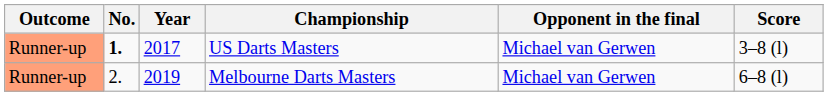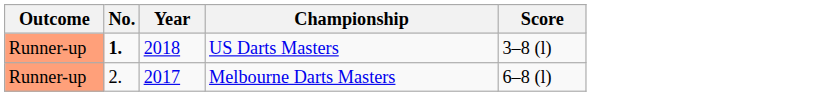 <table class="sortable wikitable">
 <tr>
 <th width="80">Outcome</th>
 <th width="20">No.</th>
 <th width="50">Year</th>
 <th style="width:250px;">Championship</th>
-<th style="width:200px;">Opponent in the final</th>
 <th width="70">Score</th>
 </tr>
 <tr>
 <td style="background:#ffa07a;">Runner-up</td>
 <td><strong>1.</strong></td>
-<td><a href='#'>2017</a></td>
+<td><a href='#'>2018</a></td>
 <td><a href='#'>US Darts Masters</a></td>
-<td> <a href='#'>Michael van Gerwen</a></td>
 <td>3–8 (l)</td>
 </tr>
 <tr>
 <td style="background:#ffa07a;">Runner-up</td>
 <td>2.</td>
-<td><a href='#'>2019</a></td>
+<td><a href='#'>2017</a></td>
 <td><a href='#'>Melbourne Darts Masters</a></td>
-<td> <a href='#'>Michael van Gerwen</a></td>
 <td>6–8 (l)</td>
 </tr>
 </table>
